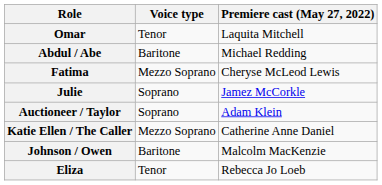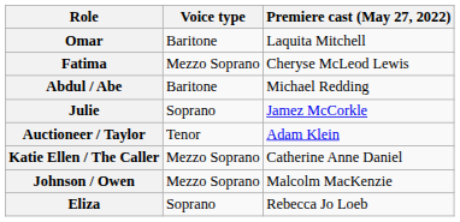 <table class="wikitable">
 <tr>
 <th>Role</th>
 <th>Voice type</th>
 <th>Premiere cast (May 27, 2022)</th>
 </tr>
 <tr>
 <th>Omar</th>
-<td>Tenor</td>
+<td>Baritone</td>
 <td>Laquita Mitchell</td>
+</tr>
+<tr>
+<th>Fatima</th>
+<td>Mezzo Soprano</td>
+<td>Cheryse McLeod Lewis</td>
 </tr>
 <tr>
 <th>Abdul / Abe</th>
 <td>Baritone</td>
 <td>Michael Redding</td>
-</tr>
-<tr>
-<th>Fatima</th>
-<td>Mezzo Soprano</td>
-<td>Cheryse McLeod Lewis</td>
 </tr>
 <tr>
 <th>Julie</th>
 <td>Soprano</td>
 <td><a href='#'>Jamez McCorkle</a></td>
 </tr>
 <tr>
 <th>Auctioneer / Taylor</th>
-<td>Soprano</td>
+<td>Tenor</td>
 <td><a href='#'>Adam Klein</a></td>
 </tr>
 <tr>
 <th>Katie Ellen / The Caller</th>
 <td>Mezzo Soprano</td>
 <td>Catherine Anne Daniel</td>
 </tr>
 <tr>
 <th>Johnson / Owen</th>
-<td>Baritone</td>
+<td>Mezzo Soprano</td>
 <td>Malcolm MacKenzie</td>
 </tr>
 <tr>
 <th>Eliza</th>
-<td>Tenor</td>
+<td>Soprano</td>
 <td>Rebecca Jo Loeb</td>
 </tr>
 </table>
